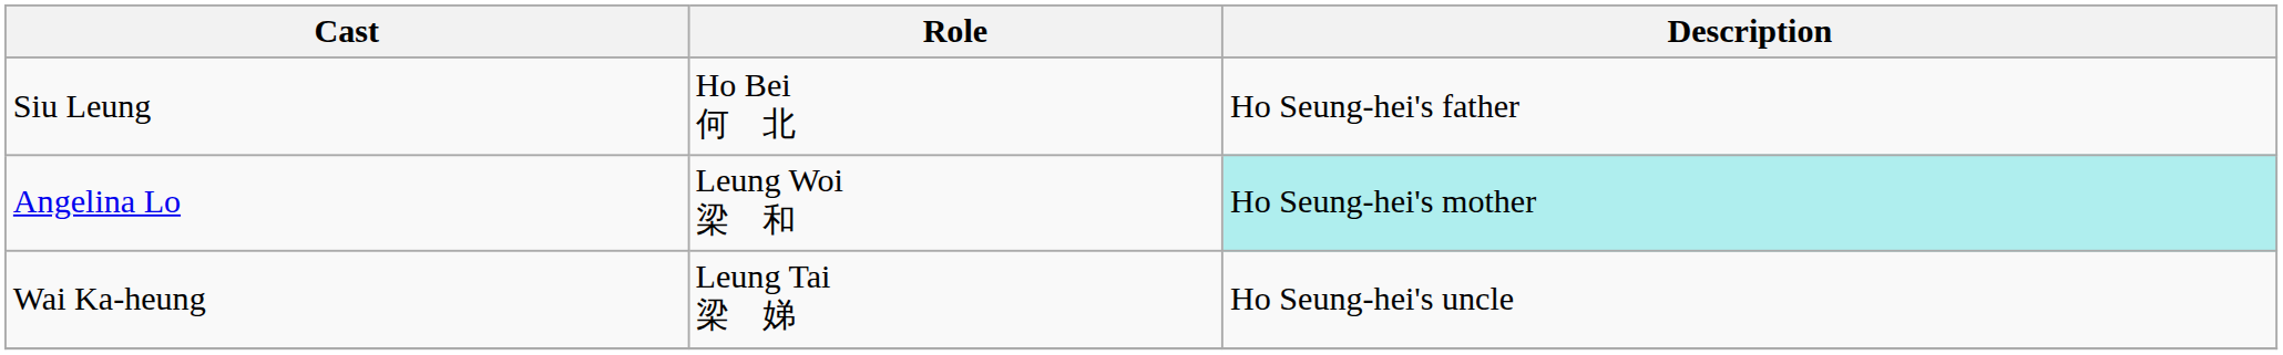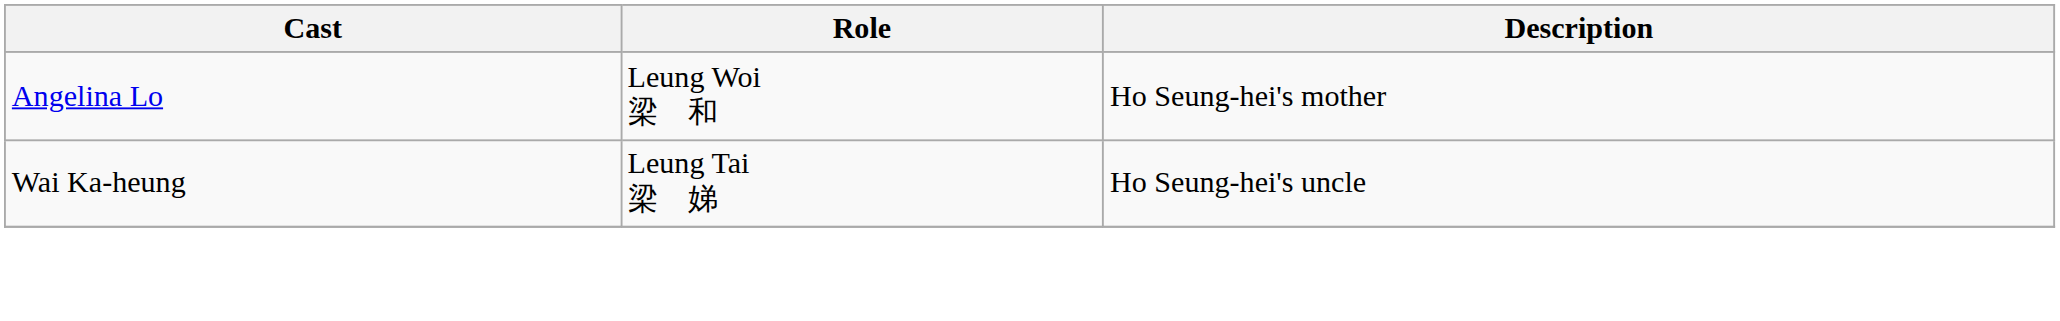 <table class="wikitable" width="55%">
 <tr>
 <th>Cast</th>
 <th>Role</th>
 <th>Description</th>
 </tr>
 <tr>
-<td>Siu Leung</td>
-<td>Ho Bei<br>何　北</td>
-<td>Ho Seung-hei's father</td>
-</tr>
-<tr>
 <td><a href='#'>Angelina Lo</a></td>
 <td>Leung Woi<br>梁　和</td>
-<td style="background: paleturquoise;">Ho Seung-hei's mother</td>
+<td>Ho Seung-hei's mother</td>
 </tr>
 <tr>
 <td>Wai Ka-heung</td>
 <td>Leung Tai<br>梁　娣</td>
 <td>Ho Seung-hei's uncle</td>
 </tr>
 <tr>
 </tr>
 </table>
